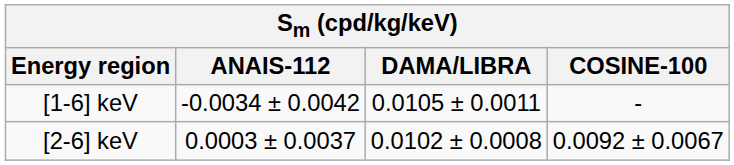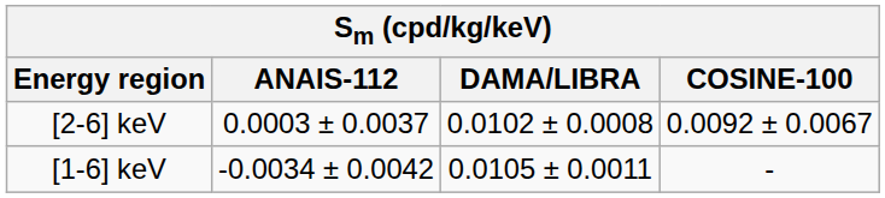 <table class="wikitable" style="margin-left: auto; margin-right: auto; border: none;">
 <tr>
 <th colspan="4">S<sub>m</sub> (cpd/kg/keV)</th>
 </tr>
 <tr align="center">
 <th>Energy region</th>
 <th>ANAIS-112</th>
 <th>DAMA/LIBRA</th>
 <th>COSINE-100</th>
 </tr>
 <tr align="center">
+<td>[2-6] keV</td>
+<td>0.0003 ± 0.0037</td>
+<td>0.0102 ± 0.0008</td>
+<td>0.0092 ± 0.0067</td>
+</tr>
+<tr align="center">
 <td>[1-6] keV</td>
 <td>-0.0034 ± 0.0042</td>
 <td>0.0105 ± 0.0011</td>
 <td>-</td>
 </tr>
-<tr align="center">
-<td>[2-6] keV</td>
-<td>0.0003 ± 0.0037</td>
-<td>0.0102 ± 0.0008</td>
-<td>0.0092 ± 0.0067</td>
-</tr>
 </table>
